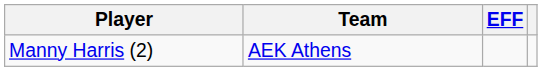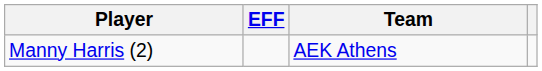 <table class="wikitable sortable">
 <tr>
 <th width=190>Player</th>
+<th><a href='#'>EFF</a></th>
 <th width=190>Team</th>
-<th><a href='#'>EFF</a></th>
 <th></th>
 </tr>
 <tr>
 <td> <a href='#'>Manny Harris</a> (2)</td>
+<td></td>
 <td> <a href='#'>AEK Athens</a></td>
-<td></td>
 <td></td>
 </tr>
 </table>
